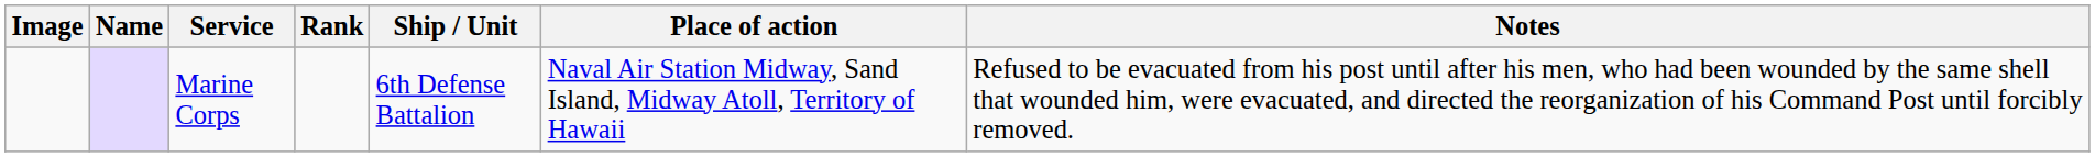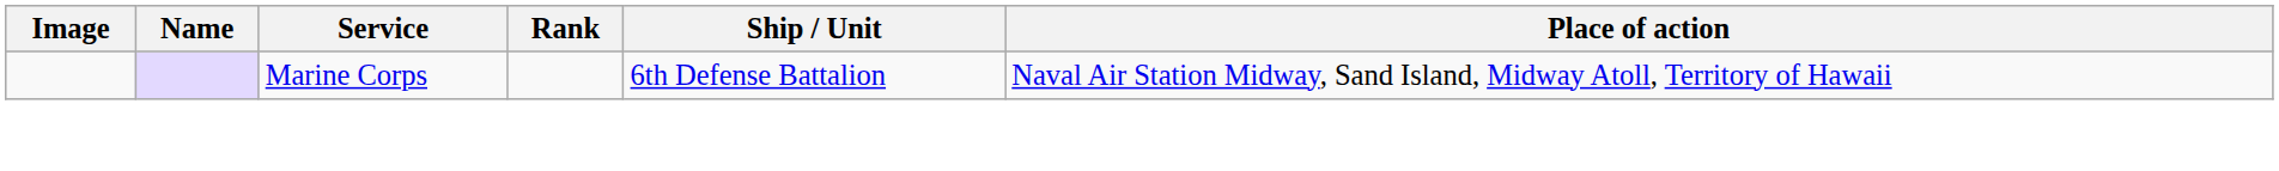 <table class="wikitable sortable" width="98%">
 <tr>
 <th class="unsortable">Image</th>
 <th>Name</th>
 <th>Service</th>
 <th>Rank</th>
 <th>Ship / Unit</th>
 <th>Place of action</th>
-<th class="unsortable">Notes</th>
 </tr>
 <tr>
 <td></td>
 <td style="background:#e3d9ff;"></td>
 <td><a href='#'>Marine Corps</a></td>
 <td></td>
 <td><a href='#'>6th Defense Battalion</a></td>
 <td><a href='#'>Naval Air Station Midway</a>, Sand Island, <a href='#'>Midway Atoll</a>, <a href='#'>Territory of Hawaii</a></td>
-<td>Refused to be evacuated from his post until after his men, who had been wounded by the same shell that wounded him, were evacuated, and directed the reorganization of his Command Post until forcibly removed.</td>
 </tr>
 </table>
